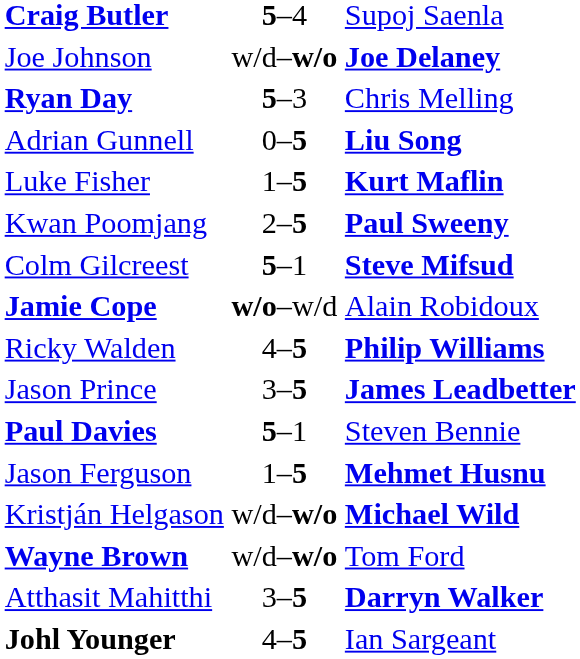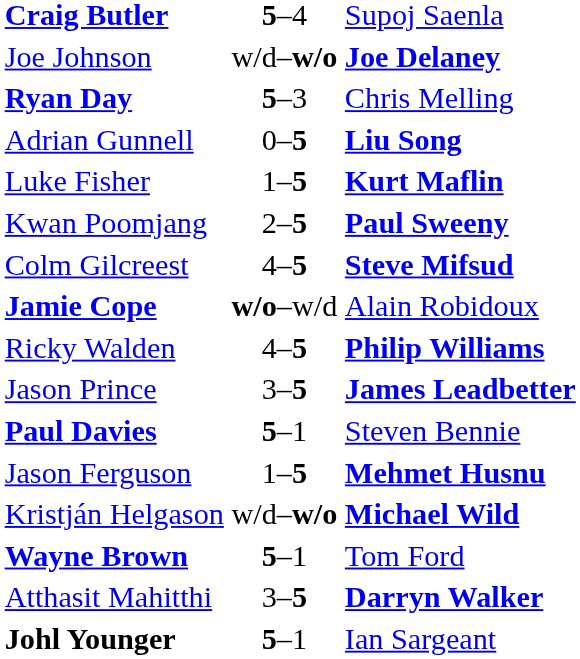 <table>
 <tr>
 <td> <strong><a href='#'>Craig Butler</a></strong></td>
 <td align="center"><strong>5</strong>–4</td>
 <td> <a href='#'>Supoj Saenla</a></td>
 </tr>
 <tr>
 <td> <a href='#'>Joe Johnson</a></td>
 <td align="center">w/d–<strong>w/o</strong></td>
 <td> <strong><a href='#'>Joe Delaney</a></strong></td>
 </tr>
 <tr>
 <td> <strong><a href='#'>Ryan Day</a></strong></td>
 <td align="center"><strong>5</strong>–3</td>
 <td> <a href='#'>Chris Melling</a></td>
 </tr>
 <tr>
 <td> <a href='#'>Adrian Gunnell</a></td>
 <td align="center">0–<strong>5</strong></td>
 <td> <strong><a href='#'>Liu Song</a></strong></td>
 </tr>
 <tr>
 <td> <a href='#'>Luke Fisher</a></td>
 <td align="center">1–<strong>5</strong></td>
 <td> <strong><a href='#'>Kurt Maflin</a></strong></td>
 </tr>
 <tr>
 <td> <a href='#'>Kwan Poomjang</a></td>
 <td align="center">2–<strong>5</strong></td>
 <td> <strong><a href='#'>Paul Sweeny</a></strong></td>
 </tr>
 <tr>
 <td> <a href='#'>Colm Gilcreest</a></td>
-<td align="center"><strong>5</strong>–1</td>
+<td align="center">4–<strong>5</strong></td>
 <td> <strong><a href='#'>Steve Mifsud</a></strong></td>
 </tr>
 <tr>
 <td> <strong><a href='#'>Jamie Cope</a></strong></td>
 <td align="center"><strong>w/o</strong>–w/d</td>
 <td> <a href='#'>Alain Robidoux</a></td>
 </tr>
 <tr>
 <td> <a href='#'>Ricky Walden</a></td>
 <td align="center">4–<strong>5</strong></td>
 <td> <strong><a href='#'>Philip Williams</a></strong></td>
 </tr>
 <tr>
 <td> <a href='#'>Jason Prince</a></td>
 <td align="center">3–<strong>5</strong></td>
 <td> <strong><a href='#'>James Leadbetter</a></strong></td>
 </tr>
 <tr>
 <td> <strong><a href='#'>Paul Davies</a></strong></td>
 <td align="center"><strong>5</strong>–1</td>
 <td> <a href='#'>Steven Bennie</a></td>
 </tr>
 <tr>
 <td> <a href='#'>Jason Ferguson</a></td>
 <td align="center">1–<strong>5</strong></td>
 <td> <strong><a href='#'>Mehmet Husnu</a></strong></td>
 </tr>
 <tr>
 <td> <a href='#'>Kristján Helgason</a></td>
 <td align="center">w/d–<strong>w/o</strong></td>
 <td> <strong><a href='#'>Michael Wild</a></strong></td>
 </tr>
 <tr>
 <td> <strong><a href='#'>Wayne Brown</a></strong></td>
-<td align="center">w/d–<strong>w/o</strong></td>
+<td align="center"><strong>5</strong>–1</td>
 <td> <a href='#'>Tom Ford</a></td>
 </tr>
 <tr>
 <td> <a href='#'>Atthasit Mahitthi</a></td>
 <td align="center">3–<strong>5</strong></td>
 <td> <strong><a href='#'>Darryn Walker</a></strong></td>
 </tr>
 <tr>
 <td> <strong>Johl Younger</strong></td>
-<td align="center">4–<strong>5</strong></td>
+<td align="center"><strong>5</strong>–1</td>
 <td> <a href='#'>Ian Sargeant</a></td>
 </tr>
 </table>
